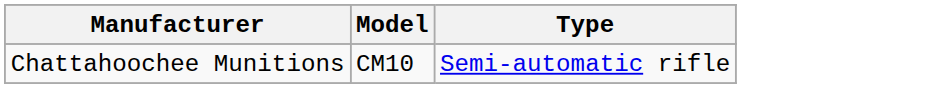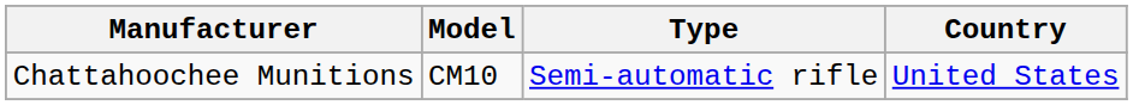 <table class="wikitable">
 <tr>
 <th>Manufacturer</th>
 <th>Model</th>
 <th>Type</th>
+<th>Country</th>
 </tr>
 <tr>
 <td>Chattahoochee Munitions</td>
 <td>CM10 </td>
 <td><a href='#'>Semi-automatic</a> rifle</td>
+<td><a href='#'>United States</a></td>
 </tr>
 </table>
